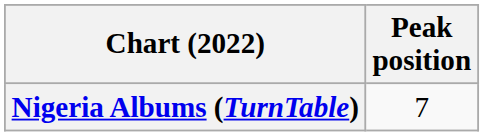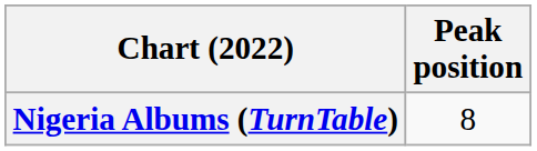 <table class="wikitable plainrowheaders" style="text-align:center">
 <tr>
 <th scope="col">Chart (2022)</th>
 <th scope="col">Peak<br>position</th>
 </tr>
 <tr>
 <th scope="row"><a href='#'>Nigeria Albums</a> (<em><a href='#'>TurnTable</a></em>)</th>
-<td>7</td>
+<td>8</td>
 </tr>
 </table>
